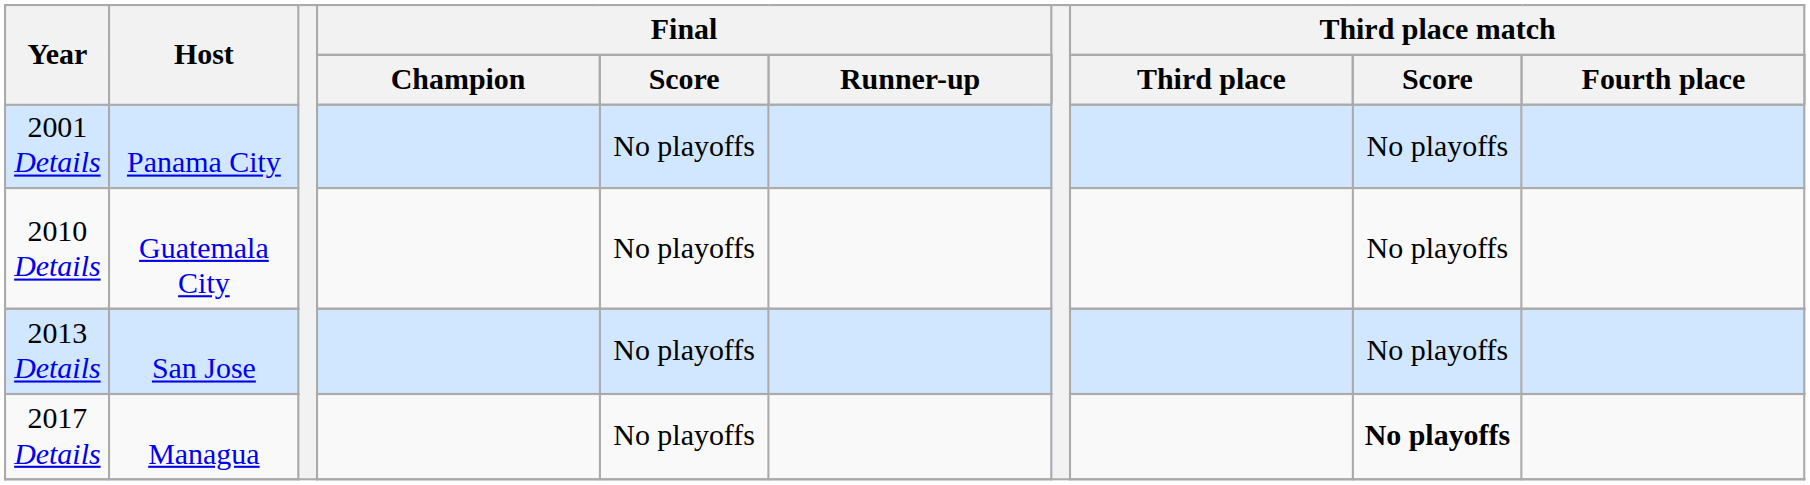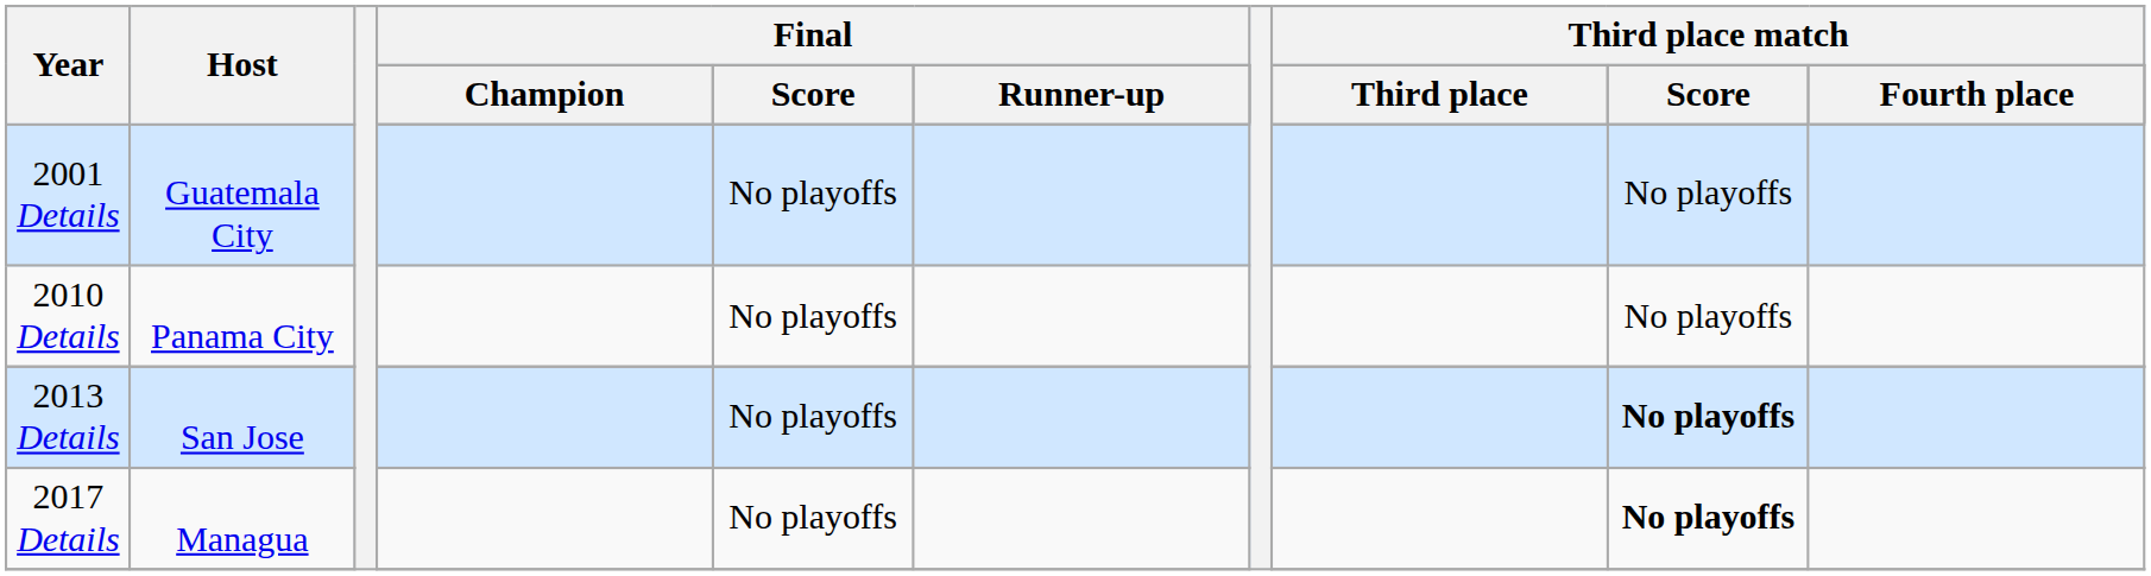 <table class="wikitable" style="font-size:90%; width: 98%; text-align: center;">
 <tr bgcolor=#C1D8FF>
 <th rowspan=2 width=5%>Year</th>
 <th rowspan=2 width=10%>Host</th>
 <th width=1% rowspan=100 bgcolor=ffffff></th>
 <th colspan=3>Final</th>
 <th width=1% rowspan=100 bgcolor=ffffff></th>
 <th colspan=3>Third place match</th>
 </tr>
 <tr bgcolor=FEF>
 <th width=15%>Champion</th>
 <th width=9%>Score</th>
 <th width=15%>Runner-up</th>
 <th width=15%>Third place</th>
 <th width=9%>Score</th>
 <th width=15%>Fourth place</th>
 </tr>
 <tr bgcolor=#D0E7FF>
 <td>2001<br><em><a href='#'>Details</a></em></td>
-<td><br><a href='#'>Panama City</a></td>
+<td><br><a href='#'>Guatemala City</a></td>
 <td><strong></strong></td>
 <td><span>No playoffs</span></td>
 <td></td>
 <td></td>
 <td><span>No playoffs</span></td>
 <td></td>
 </tr>
 <tr>
 <td>2010<br><em><a href='#'>Details</a></em></td>
-<td><br><a href='#'>Guatemala City</a></td>
+<td><br><a href='#'>Panama City</a></td>
 <td><strong></strong></td>
 <td><span>No playoffs</span></td>
 <td></td>
 <td></td>
 <td><span>No playoffs</span></td>
 <td></td>
 </tr>
 <tr>
 </tr>
 <tr bgcolor=#D0E7FF>
 <td>2013<br><em><a href='#'>Details</a></em></td>
 <td><br><a href='#'>San Jose</a></td>
 <td><strong></strong></td>
 <td><span>No playoffs</span></td>
 <td></td>
 <td></td>
-<td><span>No playoffs</span></td>
+<td><strong><span>No playoffs</span></strong></td>
 <td></td>
 </tr>
 <tr>
 </tr>
 <tr>
 <td>2017<br><em><a href='#'>Details</a></em></td>
 <td><br><a href='#'>Managua</a></td>
 <td><strong></strong></td>
 <td><span>No playoffs</span></td>
 <td></td>
 <td></td>
 <td><strong><span>No playoffs</span></strong></td>
 <td></td>
 </tr>
 <tr>
 </tr>
 </table>
